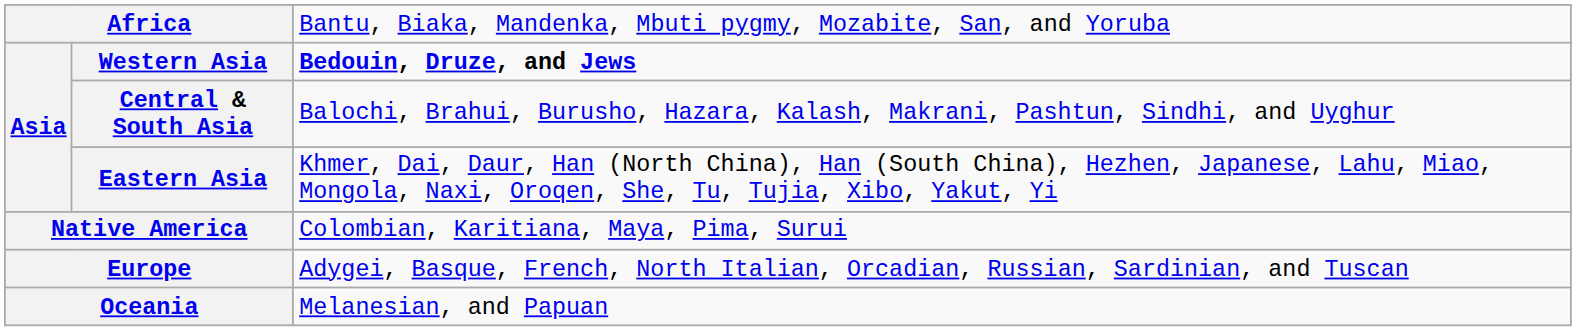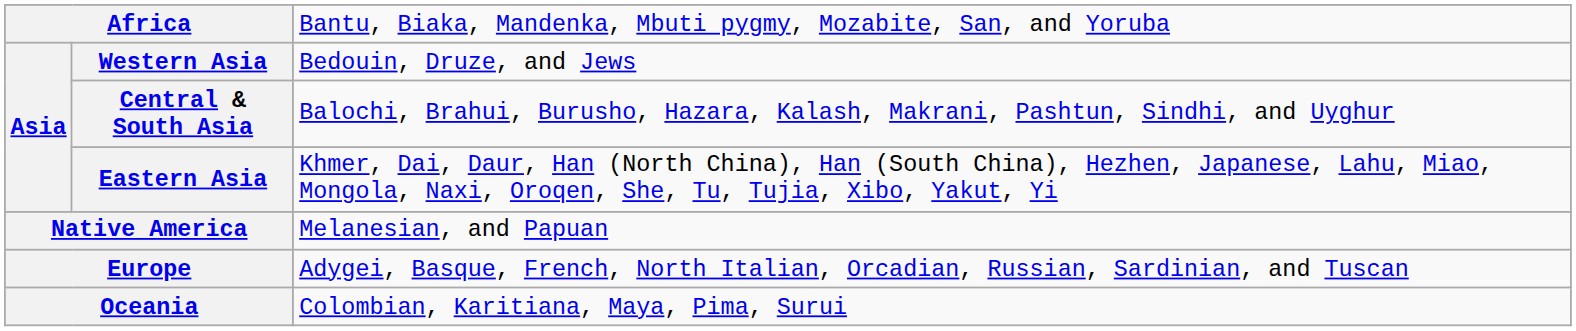 <table class="wikitable">
 <tr>
 <th colspan=2><a href='#'>Africa</a></th>
 <td><a href='#'>Bantu</a>, <a href='#'>Biaka</a>, <a href='#'>Mandenka</a>, <a href='#'>Mbuti pygmy</a>, <a href='#'>Mozabite</a>, <a href='#'>San</a>, and <a href='#'>Yoruba</a></td>
 </tr>
 <tr>
 <th rowspan=3><a href='#'>Asia</a></th>
 <th><a href='#'>Western Asia</a></th>
-<td><strong><a href='#'>Bedouin</a>, <a href='#'>Druze</a>, and <a href='#'>Jews</a></strong></td>
+<td><a href='#'>Bedouin</a>, <a href='#'>Druze</a>, and <a href='#'>Jews</a></td>
 </tr>
 <tr>
 <th><a href='#'>Central</a> & <a href='#'>South Asia</a></th>
 <td><a href='#'>Balochi</a>, <a href='#'>Brahui</a>, <a href='#'>Burusho</a>, <a href='#'>Hazara</a>, <a href='#'>Kalash</a>, <a href='#'>Makrani</a>, <a href='#'>Pashtun</a>, <a href='#'>Sindhi</a>, and <a href='#'>Uyghur</a></td>
 </tr>
 <tr>
 <th><a href='#'>Eastern Asia</a></th>
 <td><a href='#'>Khmer</a>, <a href='#'>Dai</a>, <a href='#'>Daur</a>, <a href='#'>Han</a> (North China), <a href='#'>Han</a> (South China), <a href='#'>Hezhen</a>, <a href='#'>Japanese</a>, <a href='#'>Lahu</a>, <a href='#'>Miao</a>, <a href='#'>Mongola</a>, <a href='#'>Naxi</a>, <a href='#'>Oroqen</a>, <a href='#'>She</a>, <a href='#'>Tu</a>, <a href='#'>Tujia</a>, <a href='#'>Xibo</a>, <a href='#'>Yakut</a>, <a href='#'>Yi</a></td>
 </tr>
 <tr>
 <th colspan=2><a href='#'>Native America</a></th>
-<td><a href='#'>Colombian</a>, <a href='#'>Karitiana</a>, <a href='#'>Maya</a>, <a href='#'>Pima</a>, <a href='#'>Surui</a></td>
+<td><a href='#'>Melanesian</a>, and <a href='#'>Papuan</a></td>
 </tr>
 <tr>
 <th colspan=2><a href='#'>Europe</a></th>
 <td><a href='#'>Adygei</a>, <a href='#'>Basque</a>, <a href='#'>French</a>, <a href='#'>North Italian</a>, <a href='#'>Orcadian</a>, <a href='#'>Russian</a>, <a href='#'>Sardinian</a>, and <a href='#'>Tuscan</a></td>
 </tr>
 <tr>
 <th colspan=2><a href='#'>Oceania</a></th>
-<td><a href='#'>Melanesian</a>, and <a href='#'>Papuan</a></td>
+<td><a href='#'>Colombian</a>, <a href='#'>Karitiana</a>, <a href='#'>Maya</a>, <a href='#'>Pima</a>, <a href='#'>Surui</a></td>
 </tr>
 </table>
